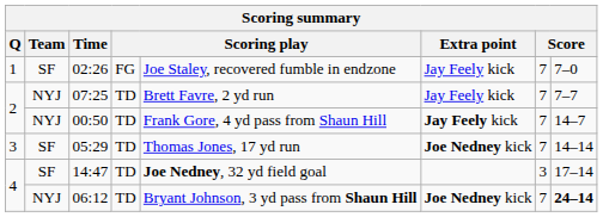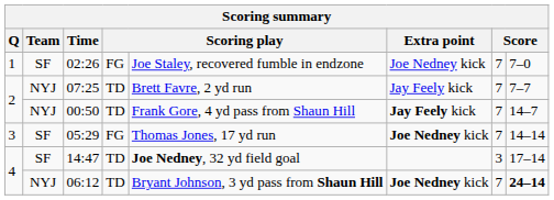 <table class="wikitable" style="font-size: 95%;">
 <tr>
 <th colspan=8>Scoring summary</th>
 </tr>
 <tr>
 <th>Q</th>
 <th>Team</th>
 <th>Time</th>
 <th colspan=2>Scoring play</th>
 <th>Extra point</th>
 <th colspan=2>Score</th>
 </tr>
 <tr>
 <td>1</td>
 <td align=center>SF</td>
 <td align=right>02:26</td>
 <td>FG</td>
 <td><a href='#'>Joe Staley</a>, recovered fumble in endzone</td>
-<td><a href='#'>Jay Feely</a> kick</td>
+<td><a href='#'>Joe Nedney</a> kick</td>
 <td>7</td>
 <td>7–0</td>
 </tr>
 <tr>
 <td rowspan="2">2</td>
 <td align=center>NYJ</td>
 <td align=right>07:25</td>
 <td>TD</td>
 <td><a href='#'>Brett Favre</a>, 2 yd run</td>
 <td><a href='#'>Jay Feely</a> kick</td>
 <td>7</td>
 <td>7–7</td>
 </tr>
 <tr>
 <td align=center>NYJ</td>
 <td align=right>00:50</td>
 <td>TD</td>
 <td><a href='#'>Frank Gore</a>, 4 yd pass from <a href='#'>Shaun Hill</a></td>
 <td><strong>Jay Feely</strong> kick</td>
 <td>7</td>
 <td>14–7</td>
 </tr>
 <tr>
 <td>3</td>
 <td align=center>SF</td>
 <td align=right>05:29</td>
-<td>TD</td>
+<td>FG</td>
 <td><a href='#'>Thomas Jones</a>, 17 yd run</td>
 <td><strong>Joe Nedney</strong> kick</td>
 <td>7</td>
 <td>14–14</td>
 </tr>
 <tr>
 <td rowspan="2">4</td>
 <td align=center>SF</td>
 <td align=right>14:47</td>
 <td>TD</td>
 <td><strong>Joe Nedney</strong>, 32 yd field goal</td>
 <td></td>
 <td>3</td>
 <td>17–14</td>
 </tr>
 <tr>
 <td align=center>NYJ</td>
 <td align=right>06:12</td>
 <td>TD</td>
 <td><a href='#'>Bryant Johnson</a>, 3 yd pass from <strong>Shaun Hill</strong></td>
 <td><strong>Joe Nedney</strong> kick</td>
 <td>7</td>
 <td><strong>24–14</strong></td>
 </tr>
 </table>
